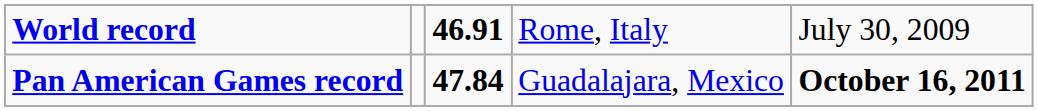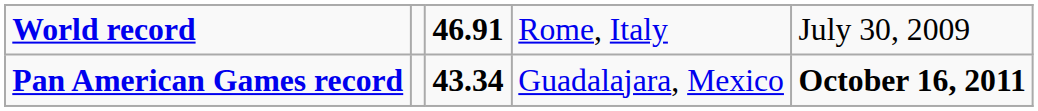 <table class="wikitable">
 <tr>
 <td><strong><a href='#'>World record</a></strong></td>
 <td></td>
 <td><strong>46.91</strong></td>
 <td><a href='#'>Rome</a>, <a href='#'>Italy</a></td>
 <td>July 30, 2009</td>
 </tr>
 <tr>
 <td><strong><a href='#'>Pan American Games record</a></strong></td>
 <td></td>
-<td><strong>47.84</strong></td>
+<td><strong>43.34</strong></td>
 <td><a href='#'>Guadalajara</a>, <a href='#'>Mexico</a></td>
 <td><strong>October 16, 2011</strong></td>
 </tr>
 </table>
